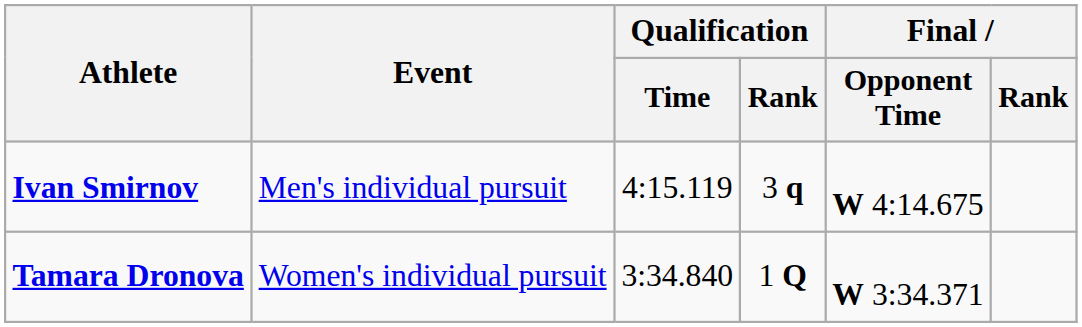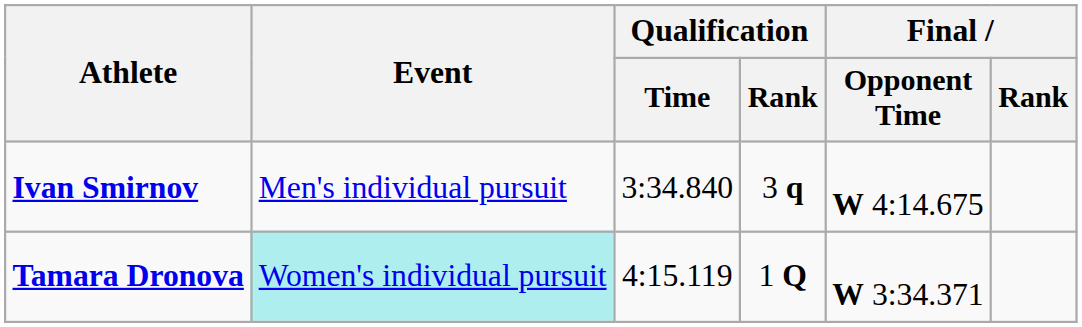 <table class="wikitable" style="text-align:center; font-size:90%">
 <tr>
 <th rowspan=2>Athlete</th>
 <th rowspan=2>Event</th>
 <th colspan=2>Qualification</th>
 <th colspan=2>Final / </th>
 </tr>
 <tr style="font-size:95%">
 <th>Time</th>
 <th>Rank</th>
 <th>Opponent<br>Time</th>
 <th>Rank</th>
 </tr>
 <tr>
 <td align=left><strong><a href='#'>Ivan Smirnov</a></strong></td>
 <td align=left><a href='#'>Men's individual pursuit</a></td>
-<td>4:15.119</td>
+<td>3:34.840</td>
 <td>3 <strong>q</strong></td>
 <td><br><strong>W</strong> 4:14.675</td>
 <td></td>
 </tr>
 <tr>
 <td align=left><strong><a href='#'>Tamara Dronova</a></strong></td>
-<td align=left><a href='#'>Women's individual pursuit</a></td>
-<td>3:34.840</td>
+<td align=left style="background: paleturquoise;"><a href='#'>Women's individual pursuit</a></td>
+<td>4:15.119</td>
 <td>1 <strong>Q</strong></td>
 <td><br><strong>W</strong> 3:34.371</td>
 <td></td>
 </tr>
 </table>
